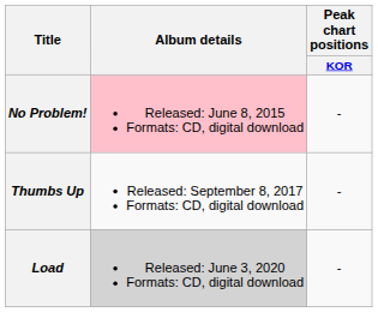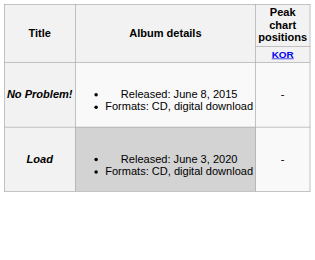 <table class="wikitable plainrowheaders" style="text-align:center;">
 <tr>
 <th scope="col" rowspan="2">Title</th>
 <th scope="col" rowspan="2">Album details</th>
 <th scope="col" colspan="1">Peak chart positions</th>
 </tr>
 <tr>
 <th style=width:3em;font-size:90%><a href='#'>KOR</a><br></th>
 </tr>
 <tr>
 <th scope="row"><em>No Problem!</em></th>
-<td style="background: pink;"><br><ul><li>Released: June 8, 2015</li><li>Formats: CD, digital download</li></ul></td>
-<td>-</td>
-</tr>
-<tr>
-<th scope="row"><em>Thumbs Up</em></th>
-<td><br><ul><li>Released: September 8, 2017</li><li>Formats: CD, digital download</li></ul></td>
+<td><br><ul><li>Released: June 8, 2015</li><li>Formats: CD, digital download</li></ul></td>
 <td>-</td>
 </tr>
 <tr>
 <th scope="row"><em>Load</em></th>
 <td style="background: lightgrey;"><br><ul><li>Released: June 3, 2020</li><li>Formats: CD, digital download</li></ul></td>
 <td>-</td>
 </tr>
 </table>
